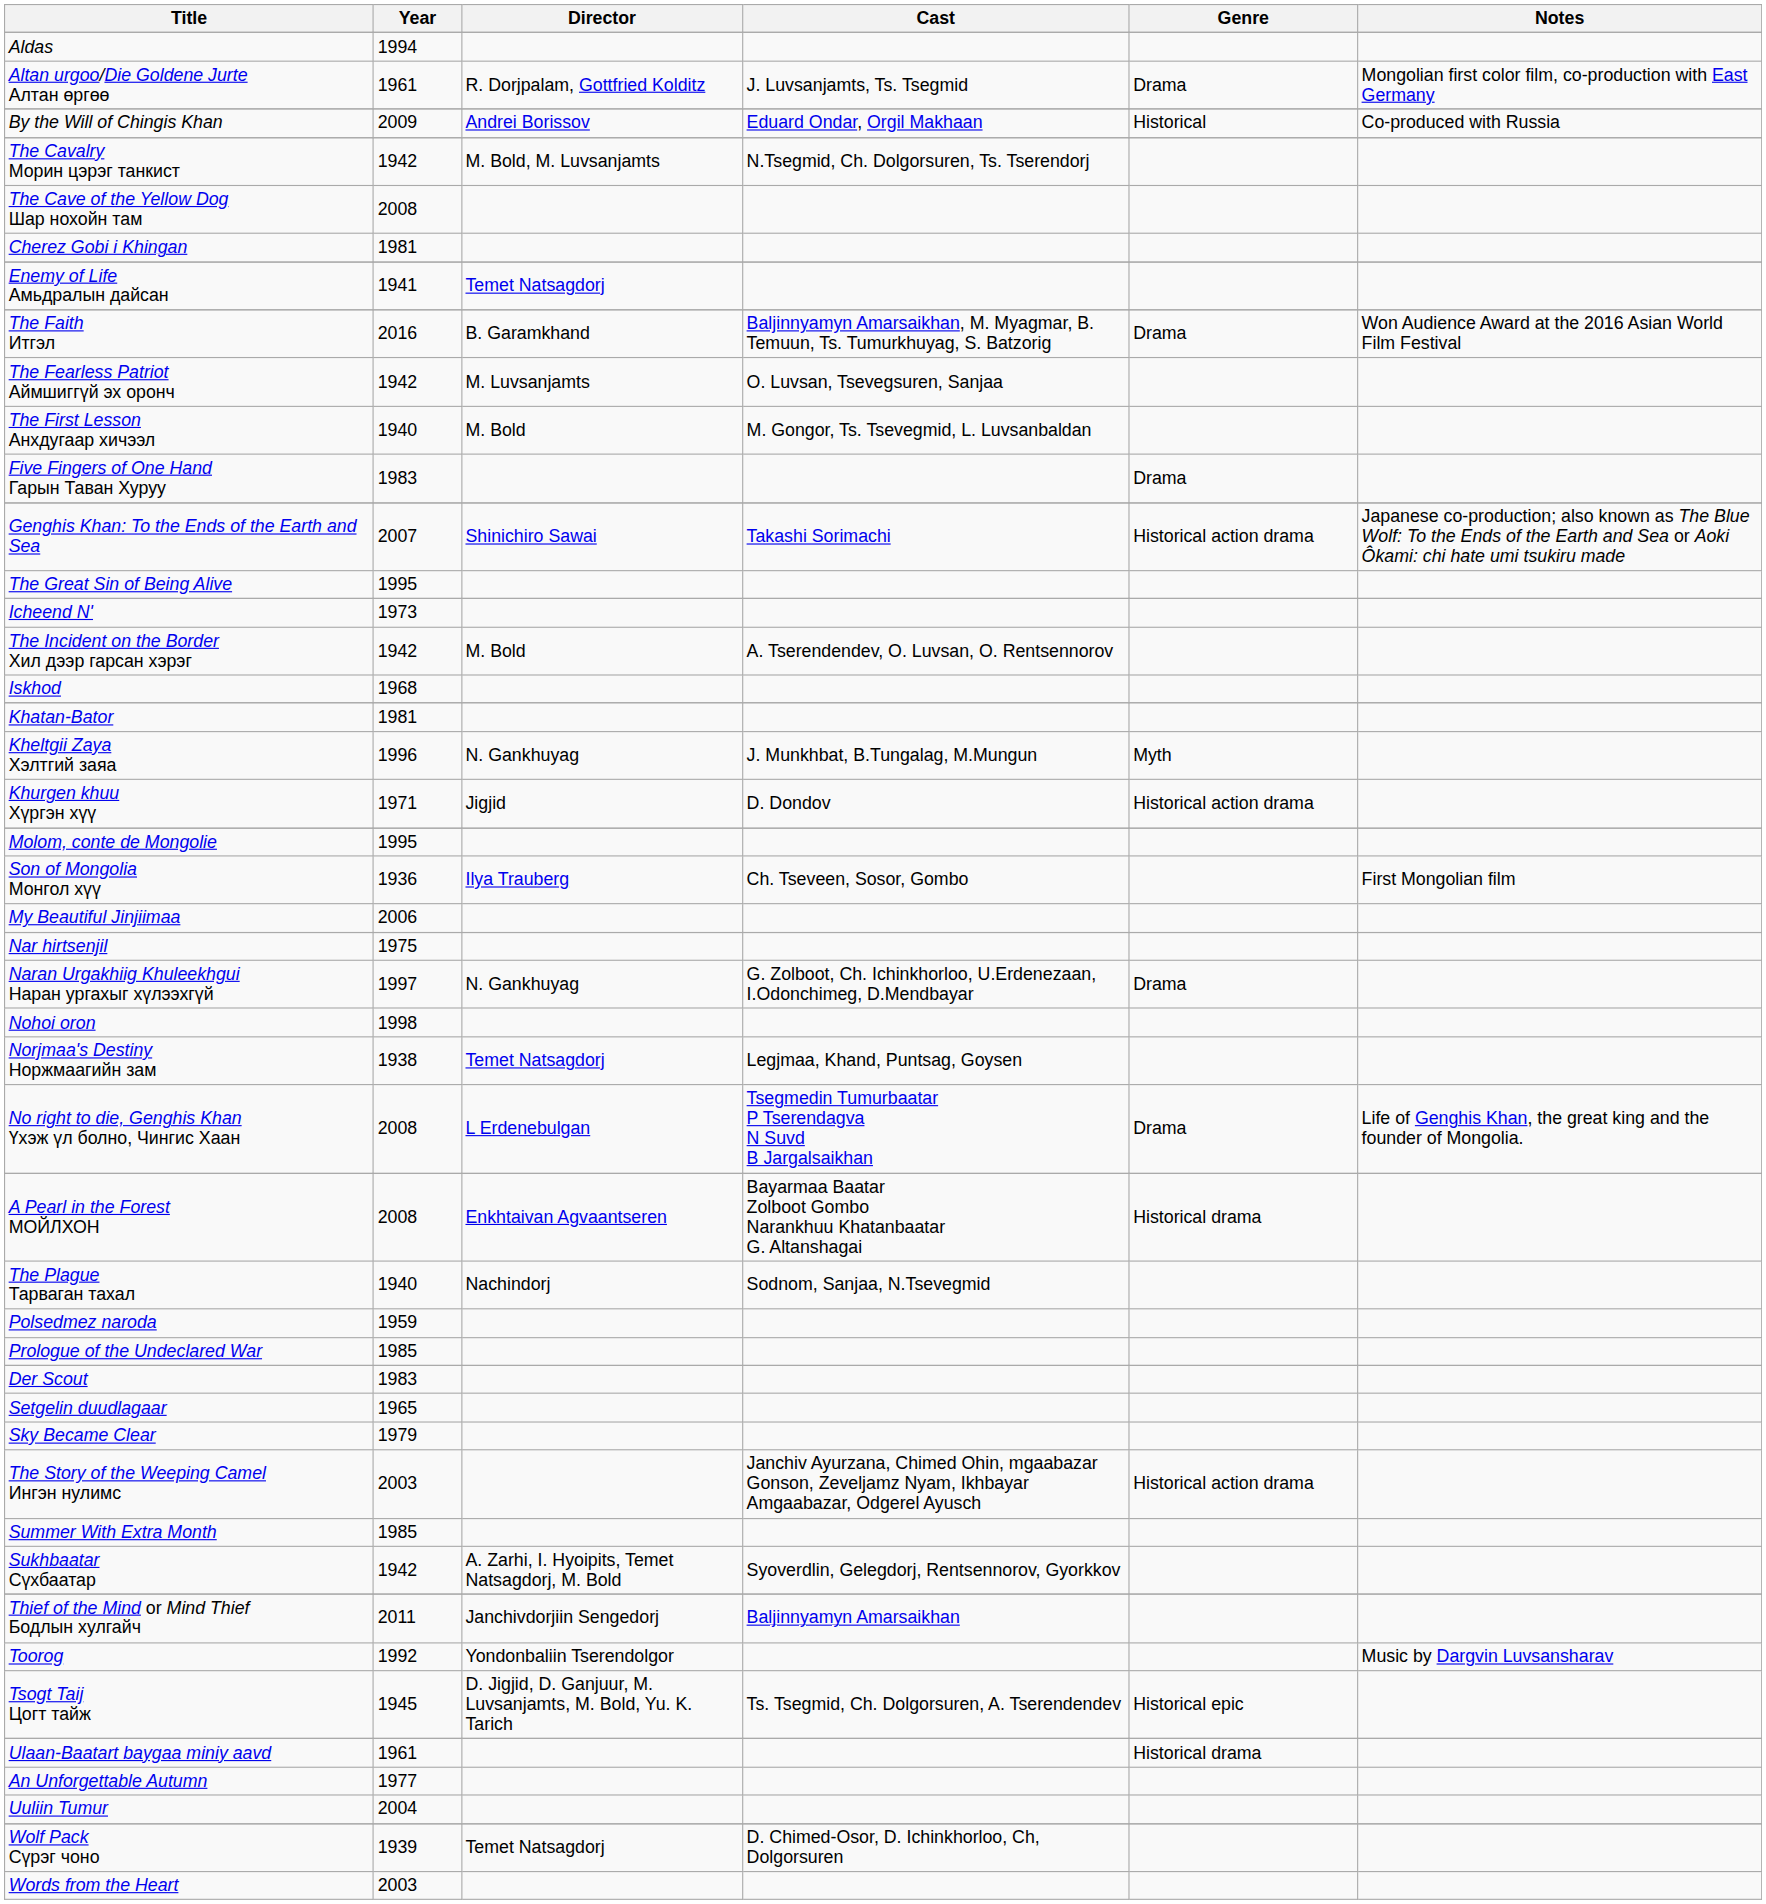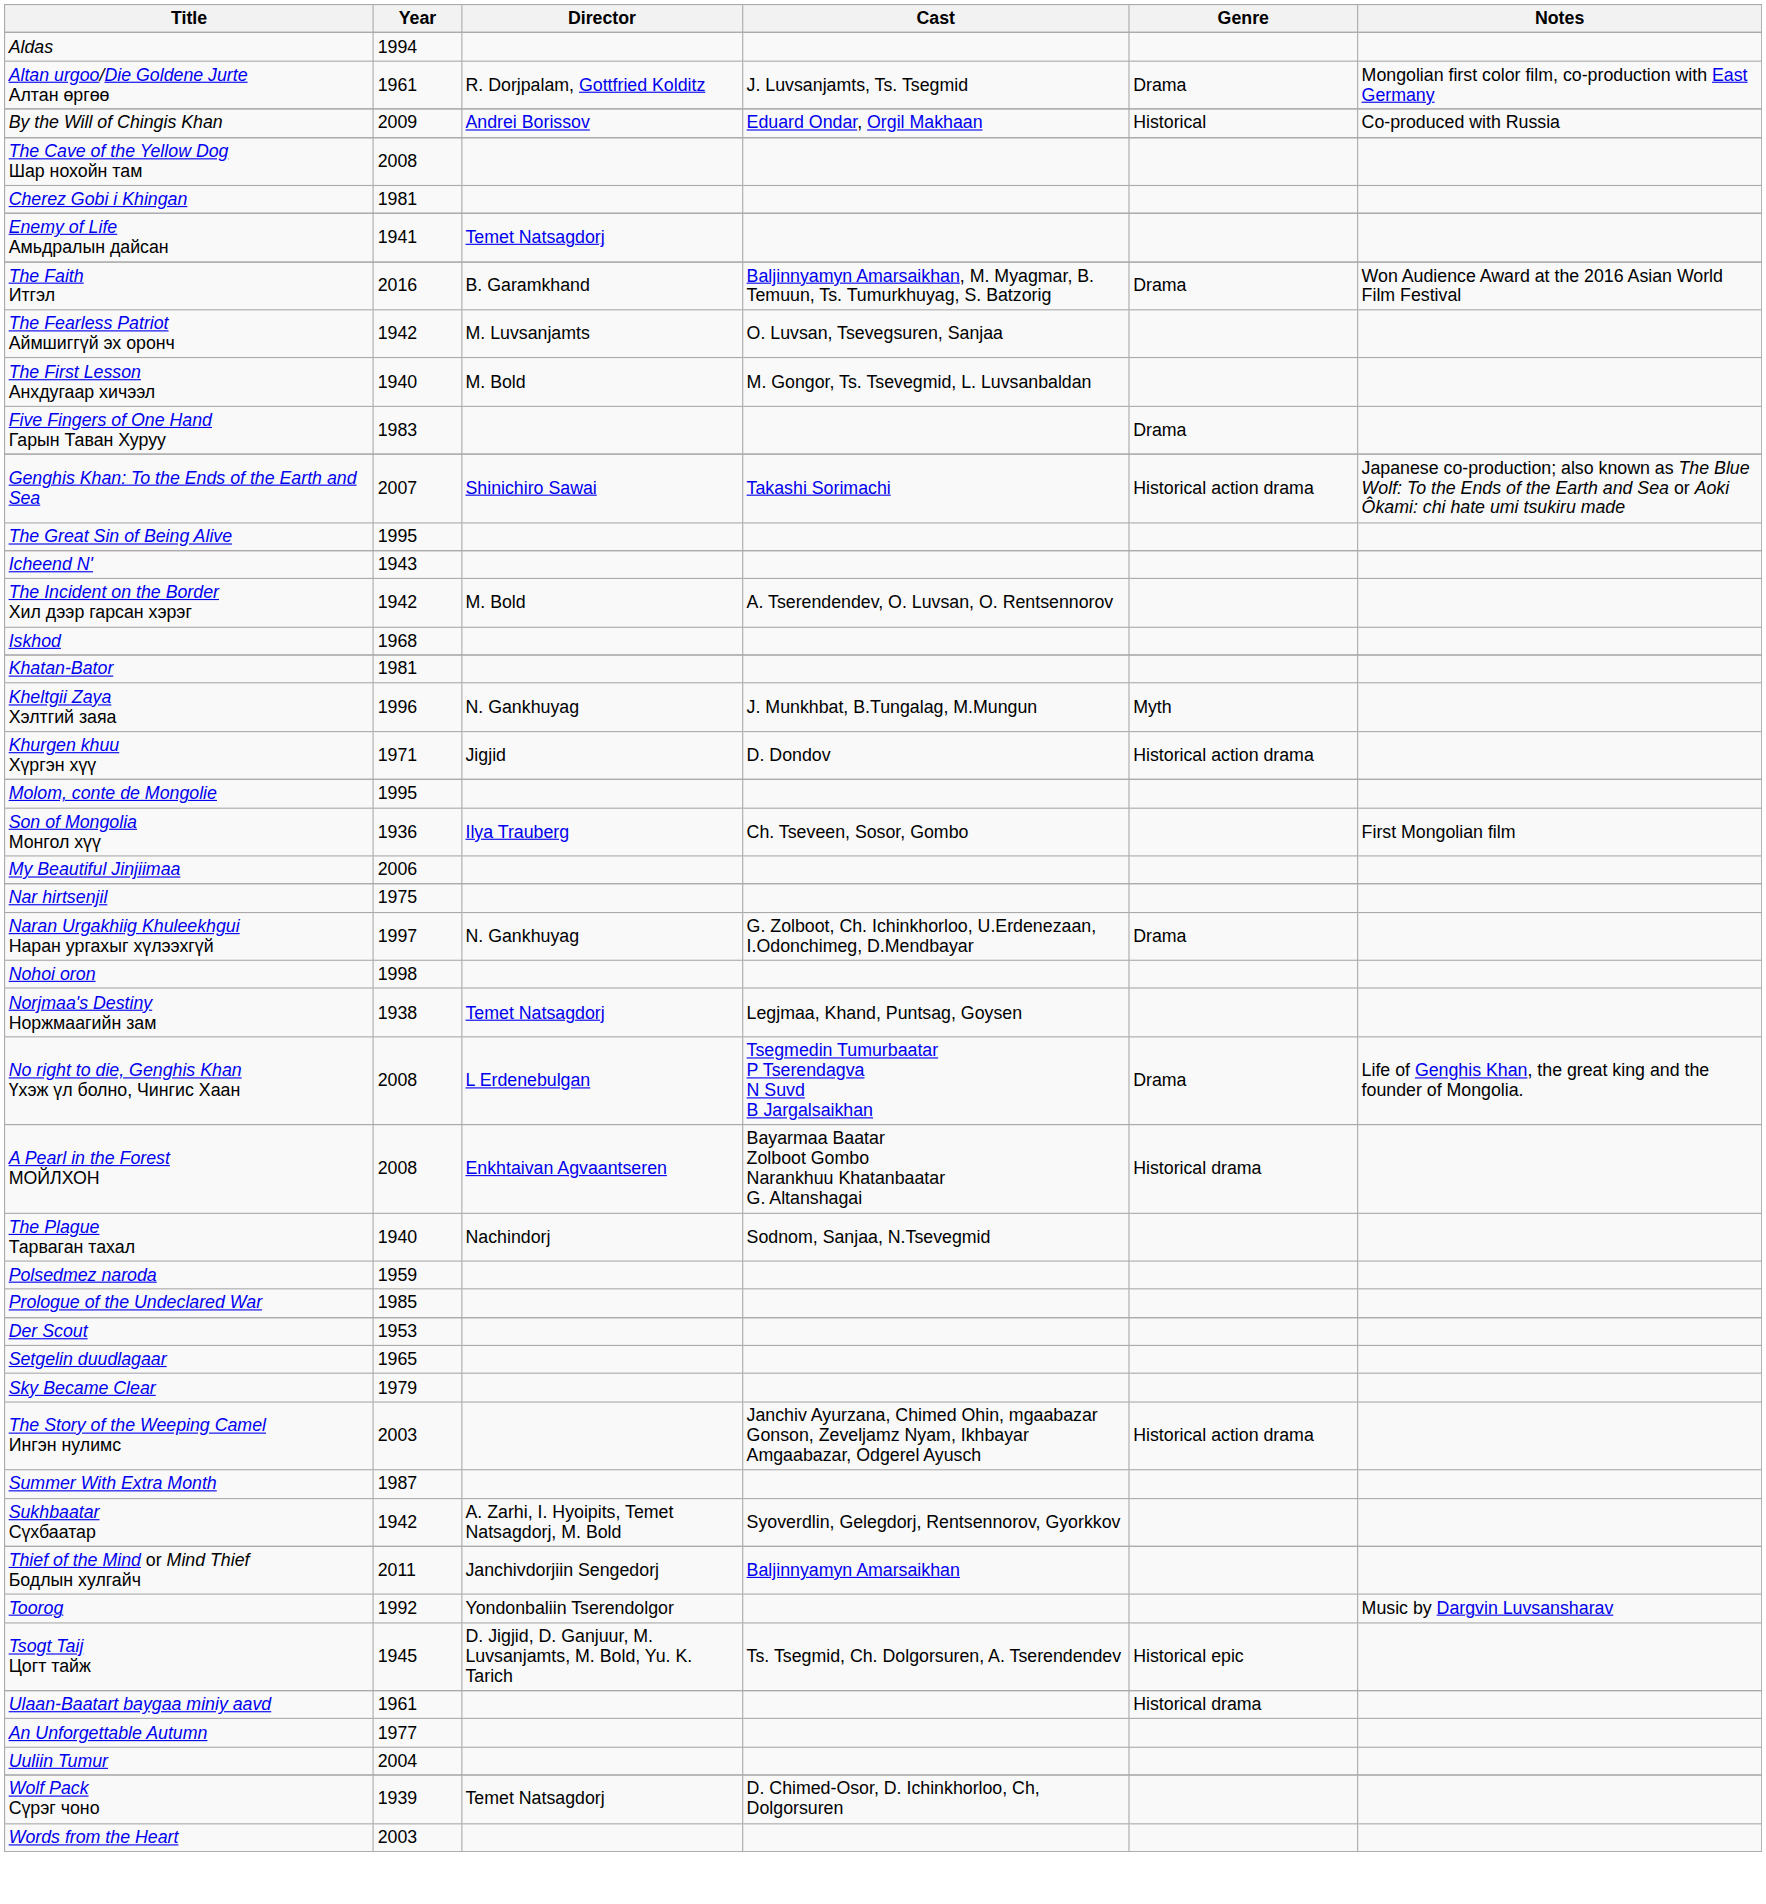 <table class="wikitable sortable" style="width:100%; clear:both;">
 <tr>
 <th width=21%>Title</th>
 <th width=5%>Year</th>
 <th width=16%>Director</th>
 <th width=22%>Cast</th>
 <th width=13%>Genre</th>
 <th width=28%>Notes</th>
 </tr>
 <tr>
 </tr>
 <tr>
 <td><em>Aldas</em></td>
 <td>1994</td>
 <td></td>
 <td></td>
 <td></td>
 <td></td>
 </tr>
 <tr>
 <td><em><a href='#'>Altan urgoo</a>/<a href='#'>Die Goldene Jurte</a></em> <br> Алтан өргөө</td>
 <td>1961</td>
 <td>R. Dorjpalam, <a href='#'>Gottfried Kolditz</a></td>
 <td>J. Luvsanjamts, Ts. Tsegmid</td>
 <td>Drama</td>
 <td>Mongolian first color film, co-production with <a href='#'>East Germany</a></td>
 </tr>
 <tr>
 </tr>
 <tr>
 <td><em>By the Will of Chingis Khan</em></td>
 <td>2009</td>
 <td><a href='#'>Andrei Borissov</a></td>
 <td><a href='#'>Eduard Ondar</a>, <a href='#'>Orgil Makhaan</a></td>
 <td>Historical</td>
 <td>Co-produced with Russia </td>
 </tr>
 <tr>
-</tr>
-<tr>
-<td><em><a href='#'>The Cavalry</a></em><br>Морин цэрэг танкист</td>
-<td>1942</td>
-<td>M. Bold, M. Luvsanjamts</td>
-<td>N.Tsegmid, Ch. Dolgorsuren, Ts. Tserendorj</td>
-<td></td>
-<td></td>
 </tr>
 <tr>
 <td><em><a href='#'>The Cave of the Yellow Dog</a></em> <br>Шар нохойн там</td>
 <td>2008</td>
 <td></td>
 <td></td>
 <td></td>
 <td></td>
 </tr>
 <tr>
 <td><em><a href='#'>Cherez Gobi i Khingan</a></em></td>
 <td>1981</td>
 <td></td>
 <td></td>
 <td></td>
 <td></td>
 </tr>
 <tr>
 </tr>
 <tr>
 <td><em><a href='#'>Enemy of Life</a></em><br>Амьдралын дайсан</td>
 <td>1941</td>
 <td><a href='#'>Temet Natsagdorj</a></td>
 <td></td>
 <td></td>
 <td></td>
 </tr>
 <tr>
 </tr>
 <tr>
 <td><em><a href='#'>The Faith</a></em><br>Итгэл</td>
 <td>2016</td>
 <td>B. Garamkhand</td>
 <td><a href='#'>Baljinnyamyn Amarsaikhan</a>, M. Myagmar, B. Temuun, Ts. Tumurkhuyag, S. Batzorig</td>
 <td>Drama</td>
 <td>Won Audience Award at the 2016 Asian World Film Festival</td>
 </tr>
 <tr>
 <td><em><a href='#'>The Fearless Patriot</a></em><br>Аймшиггүй эх оронч</td>
 <td>1942</td>
 <td>M. Luvsanjamts</td>
 <td>O. Luvsan, Tsevegsuren, Sanjaa</td>
 <td></td>
 <td></td>
 </tr>
 <tr>
 <td><em><a href='#'>The First Lesson</a></em><br>Анхдугаар хичээл</td>
 <td>1940</td>
 <td>M. Bold</td>
 <td>M. Gongor, Ts. Tsevegmid, L. Luvsanbaldan</td>
 <td></td>
 <td></td>
 </tr>
 <tr>
 <td><em><a href='#'>Five Fingers of One Hand</a></em> <br> Гарын Таван Хуруу</td>
 <td>1983</td>
 <td></td>
 <td></td>
 <td>Drama</td>
 <td></td>
 </tr>
 <tr>
 </tr>
 <tr>
 <td><em><a href='#'>Genghis Khan: To the Ends of the Earth and Sea</a></em></td>
 <td>2007</td>
 <td><a href='#'>Shinichiro Sawai</a></td>
 <td><a href='#'>Takashi Sorimachi</a></td>
 <td>Historical action drama</td>
 <td>Japanese co-production; also known as <em>The Blue Wolf: To the Ends of the Earth and Sea</em> or <em>Aoki Ôkami: chi hate umi tsukiru made</em></td>
 </tr>
 <tr>
 <td><em><a href='#'>The Great Sin of Being Alive</a></em></td>
 <td>1995</td>
 <td></td>
 <td></td>
 <td></td>
 <td></td>
 </tr>
 <tr>
 </tr>
 <tr>
 <td><em><a href='#'>Icheend N'</a></em></td>
-<td>1973</td>
+<td>1943</td>
 <td></td>
 <td></td>
 <td></td>
 <td></td>
 </tr>
 <tr>
 <td><em><a href='#'>The Incident on the Border</a></em><br>Хил дээр гарсан хэрэг</td>
 <td>1942</td>
 <td>M. Bold</td>
 <td>A. Tserendendev, O. Luvsan, O. Rentsennorov</td>
 <td></td>
 <td></td>
 </tr>
 <tr>
 <td><em><a href='#'>Iskhod</a></em></td>
 <td>1968</td>
 <td></td>
 <td></td>
 <td></td>
 <td></td>
 </tr>
 <tr>
 </tr>
 <tr>
 <td><em><a href='#'>Khatan-Bator</a></em></td>
 <td>1981</td>
 <td></td>
 <td></td>
 <td></td>
 <td></td>
 </tr>
 <tr>
 <td><em><a href='#'>Kheltgii Zaya</a></em><br>Хэлтгий заяа</td>
 <td>1996</td>
 <td>N. Gankhuyag</td>
 <td>J. Munkhbat, B.Tungalag, M.Mungun</td>
 <td>Myth</td>
 <td></td>
 </tr>
 <tr>
 <td><em><a href='#'>Khurgen khuu</a></em> <br> Хүргэн хүү</td>
 <td>1971</td>
 <td>Jigjid</td>
 <td>D. Dondov</td>
 <td>Historical action drama</td>
 <td></td>
 </tr>
 <tr>
 </tr>
 <tr>
 <td><em><a href='#'>Molom, conte de Mongolie</a></em></td>
 <td>1995</td>
 <td></td>
 <td></td>
 <td></td>
 <td></td>
 </tr>
 <tr>
 <td><em><a href='#'>Son of Mongolia</a></em><br>Монгол хүү</td>
 <td>1936</td>
 <td><a href='#'>Ilya Trauberg</a></td>
 <td>Ch. Tseveen, Sosor, Gombo</td>
 <td></td>
 <td>First Mongolian film</td>
 </tr>
 <tr>
 <td><em><a href='#'>My Beautiful Jinjiimaa</a></em></td>
 <td>2006</td>
 <td></td>
 <td></td>
 <td></td>
 <td></td>
 </tr>
 <tr>
 </tr>
 <tr>
 <td><em><a href='#'>Nar hirtsenjil</a> </em></td>
 <td>1975</td>
 <td></td>
 <td></td>
 <td></td>
 <td></td>
 </tr>
 <tr>
 <td><em><a href='#'>Naran Urgakhiig Khuleekhgui</a></em><br>Наран ургахыг хүлээхгүй</td>
 <td>1997</td>
 <td>N. Gankhuyag</td>
 <td>G. Zolboot, Ch. Ichinkhorloo, U.Erdenezaan, I.Odonchimeg, D.Mendbayar</td>
 <td>Drama</td>
 <td></td>
 </tr>
 <tr>
 <td><em><a href='#'>Nohoi oron</a></em></td>
 <td>1998</td>
 <td></td>
 <td></td>
 <td></td>
 <td></td>
 </tr>
 <tr>
 <td><em><a href='#'>Norjmaa's Destiny</a></em><br>Норжмаагийн зам</td>
 <td>1938</td>
 <td><a href='#'>Temet Natsagdorj</a></td>
 <td>Legjmaa, Khand, Puntsag, Goysen</td>
 <td></td>
 <td></td>
 </tr>
 <tr>
 <td><em><a href='#'>No right to die, Genghis Khan</a></em><br>Үхэж үл болно, Чингис Хаан</td>
 <td>2008</td>
 <td><a href='#'>L Erdenebulgan</a></td>
 <td><a href='#'>Tsegmedin Tumurbaatar</a><br><a href='#'>P Tserendagva</a><br><a href='#'>N Suvd</a><br><a href='#'>B Jargalsaikhan</a></td>
 <td>Drama</td>
 <td>Life of <a href='#'>Genghis Khan</a>, the great king and the founder of Mongolia.</td>
 </tr>
 <tr>
 </tr>
 <tr>
 <td><em><a href='#'>A Pearl in the Forest</a></em><br>МОЙЛХОН</td>
 <td>2008</td>
 <td><a href='#'>Enkhtaivan Agvaantseren</a></td>
 <td>Bayarmaa Baatar<br> Zolboot Gombo<br> Narankhuu Khatanbaatar<br> G. Altanshagai</td>
 <td>Historical drama</td>
 <td></td>
 </tr>
 <tr>
 <td><em><a href='#'>The Plague</a></em><br>Тарваган тахал</td>
 <td>1940</td>
 <td>Nachindorj</td>
 <td>Sodnom, Sanjaa, N.Tsevegmid</td>
 <td></td>
 <td></td>
 </tr>
 <tr>
 <td><em><a href='#'>Polsedmez naroda</a></em></td>
 <td>1959</td>
 <td></td>
 <td></td>
 <td></td>
 <td></td>
 </tr>
 <tr>
 <td><em><a href='#'>Prologue of the Undeclared War</a></em></td>
 <td>1985</td>
 <td></td>
 <td></td>
 <td></td>
 <td></td>
 </tr>
 <tr>
 </tr>
 <tr>
 <td><em><a href='#'>Der Scout</a></em></td>
-<td>1983</td>
+<td>1953</td>
 <td></td>
 <td></td>
 <td></td>
 <td></td>
 </tr>
 <tr>
 <td><em><a href='#'>Setgelin duudlagaar</a></em></td>
 <td>1965</td>
 <td></td>
 <td></td>
 <td></td>
 <td></td>
 </tr>
 <tr>
 <td><em><a href='#'>Sky Became Clear</a></em></td>
 <td>1979</td>
 <td></td>
 <td></td>
 <td></td>
 <td></td>
 </tr>
 <tr>
 <td><em><a href='#'>The Story of the Weeping Camel</a></em> <br> Ингэн нулимс</td>
 <td>2003</td>
 <td></td>
 <td>Janchiv Ayurzana, Chimed Ohin, mgaabazar Gonson, Zeveljamz Nyam, Ikhbayar Amgaabazar, Odgerel Ayusch</td>
 <td>Historical action drama</td>
 <td></td>
 </tr>
 <tr>
 <td><em><a href='#'>Summer With Extra Month</a></em></td>
-<td>1985</td>
+<td>1987</td>
 <td></td>
 <td></td>
 <td></td>
 <td></td>
 </tr>
 <tr>
 <td><em><a href='#'>Sukhbaatar</a></em><br>Сүхбаатар</td>
 <td>1942</td>
 <td>A. Zarhi, I. Hyoipits, Temet Natsagdorj, M. Bold</td>
 <td>Syoverdlin, Gelegdorj, Rentsennorov, Gyorkkov</td>
 <td></td>
 <td></td>
 </tr>
 <tr>
 </tr>
 <tr>
 <td><em><a href='#'>Thief of the Mind</a></em> or <em>Mind Thief</em><br>Бодлын хулгайч</td>
 <td>2011</td>
 <td>Janchivdorjiin Sengedorj</td>
 <td><a href='#'>Baljinnyamyn Amarsaikhan</a></td>
 <td></td>
 <td></td>
 </tr>
 <tr>
 <td><em><a href='#'>Toorog</a></em></td>
 <td>1992</td>
 <td>Yondonbaliin Tserendolgor</td>
 <td></td>
 <td></td>
 <td>Music by <a href='#'>Dargvin Luvsansharav</a></td>
 </tr>
 <tr>
 <td><em><a href='#'>Tsogt Taij</a></em><br>Цогт тайж</td>
 <td>1945</td>
 <td>D. Jigjid, D. Ganjuur, M. Luvsanjamts, M. Bold, Yu. K. Tarich</td>
 <td>Ts. Tsegmid, Ch. Dolgorsuren, A. Tserendendev</td>
 <td>Historical epic</td>
 <td></td>
 </tr>
 <tr>
 </tr>
 <tr>
 <td><em><a href='#'>Ulaan-Baatart baygaa miniy aavd</a></em></td>
 <td>1961</td>
 <td></td>
 <td></td>
 <td>Historical drama</td>
 <td></td>
 </tr>
 <tr>
 <td><em><a href='#'>An Unforgettable Autumn</a></em></td>
 <td>1977</td>
 <td></td>
 <td></td>
 <td></td>
 <td></td>
 </tr>
 <tr>
 <td><em><a href='#'>Uuliin Tumur</a></em></td>
 <td>2004</td>
 <td></td>
 <td></td>
 <td></td>
 <td></td>
 </tr>
 <tr>
 </tr>
 <tr>
 <td><em><a href='#'>Wolf Pack</a></em><br>Сүрэг чоно</td>
 <td>1939</td>
 <td>Temet Natsagdorj</td>
 <td>D. Chimed-Osor, D. Ichinkhorloo, Ch, Dolgorsuren</td>
 <td></td>
 <td></td>
 </tr>
 <tr>
 <td><em><a href='#'>Words from the Heart</a></em></td>
 <td>2003</td>
 <td></td>
 <td></td>
 <td></td>
 <td></td>
 </tr>
 </table>
